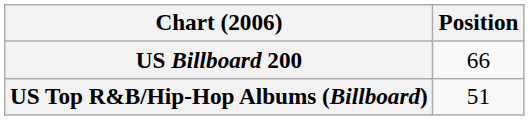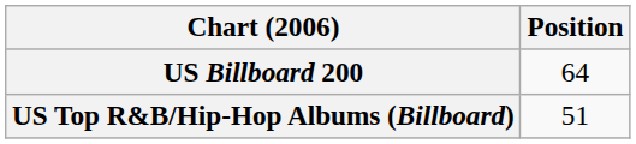 <table class="wikitable sortable plainrowheaders" style="text-align:center">
 <tr>
 <th scope="col">Chart (2006)</th>
 <th scope="col">Position</th>
 </tr>
 <tr>
 <th scope="row">US <em>Billboard</em> 200</th>
-<td>66</td>
+<td>64</td>
 </tr>
 <tr>
 <th scope="row">US Top R&B/Hip-Hop Albums (<em>Billboard</em>)</th>
 <td>51</td>
 </tr>
 </table>
